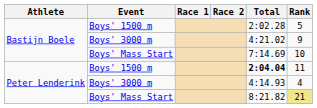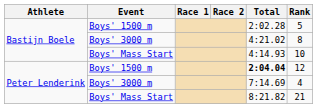 <table class="wikitable">
 <tr>
 <th>Athlete</th>
 <th>Event</th>
 <th>Race 1</th>
 <th>Race 2</th>
 <th>Total</th>
 <th>Rank</th>
 </tr>
 <tr>
 <td rowspan=3><a href='#'>Bastijn Boele</a></td>
 <td><a href='#'>Boys' 1500 m</a></td>
 <td colspan=2 bgcolor="wheat"></td>
 <td align="center">2:02.28</td>
 <td align="center">5</td>
 </tr>
 <tr>
 <td><a href='#'>Boys' 3000 m</a></td>
 <td colspan=2 bgcolor="wheat"></td>
 <td align="center">4:21.02</td>
-<td align="center">9</td>
+<td align="center">8</td>
 </tr>
 <tr>
 <td><a href='#'>Boys' Mass Start</a></td>
 <td colspan=2 bgcolor="wheat"></td>
-<td align="center">7:14.69</td>
+<td align="center">4:14.93</td>
 <td align="center">10</td>
 </tr>
 <tr>
 <td rowspan=3><a href='#'>Peter Lenderink</a></td>
 <td><a href='#'>Boys' 1500 m</a></td>
 <td colspan=2 bgcolor="wheat"></td>
 <td align="center"><strong>2:04.04</strong></td>
-<td align="center">11</td>
+<td align="center">12</td>
 </tr>
 <tr>
 <td><a href='#'>Boys' 3000 m</a></td>
 <td colspan=2 bgcolor="wheat"></td>
-<td align="center">4:14.93</td>
+<td align="center">7:14.69</td>
 <td align="center">4</td>
 </tr>
 <tr>
 <td><a href='#'>Boys' Mass Start</a></td>
 <td colspan=2 bgcolor="wheat"></td>
 <td align="center">8:21.82</td>
-<td align="center" style="background: khaki;">21</td>
+<td align="center">21</td>
 </tr>
 </table>
